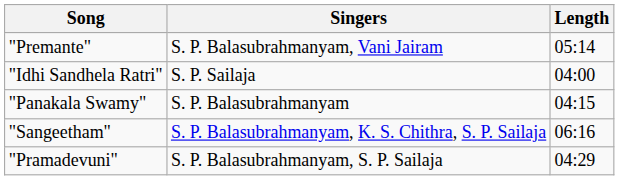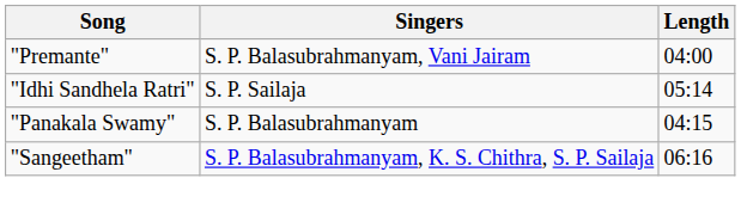 <table class="wikitable">
 <tr>
 <th>Song</th>
 <th>Singers</th>
 <th>Length</th>
 </tr>
 <tr>
 <td>"Premante"</td>
 <td>S. P. Balasubrahmanyam, <a href='#'>Vani Jairam</a></td>
-<td>05:14</td>
+<td>04:00</td>
 </tr>
 <tr>
 <td>"Idhi Sandhela Ratri"</td>
 <td>S. P. Sailaja</td>
-<td>04:00</td>
+<td>05:14</td>
 </tr>
 <tr>
 <td>"Panakala Swamy"</td>
 <td>S. P. Balasubrahmanyam</td>
 <td>04:15</td>
 </tr>
 <tr>
 <td>"Sangeetham"</td>
 <td><a href='#'>S. P. Balasubrahmanyam</a>, <a href='#'>K. S. Chithra</a>, <a href='#'>S. P. Sailaja</a></td>
 <td>06:16</td>
 </tr>
-<tr>
-<td>"Pramadevuni"</td>
-<td>S. P. Balasubrahmanyam, S. P. Sailaja</td>
-<td>04:29</td>
-</tr>
 </table>
